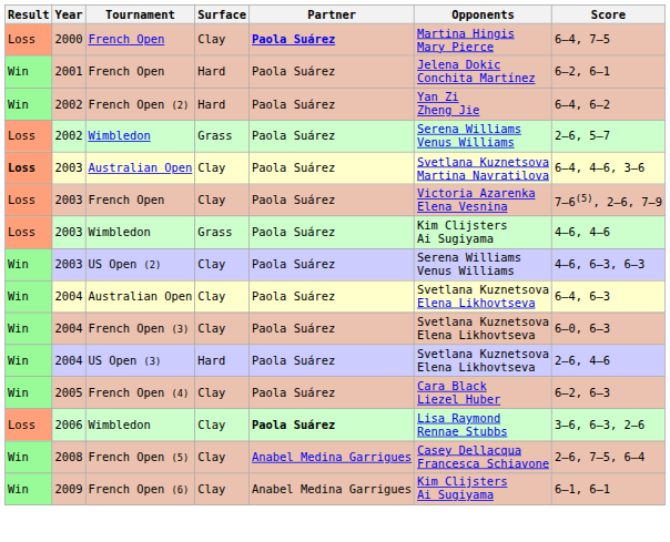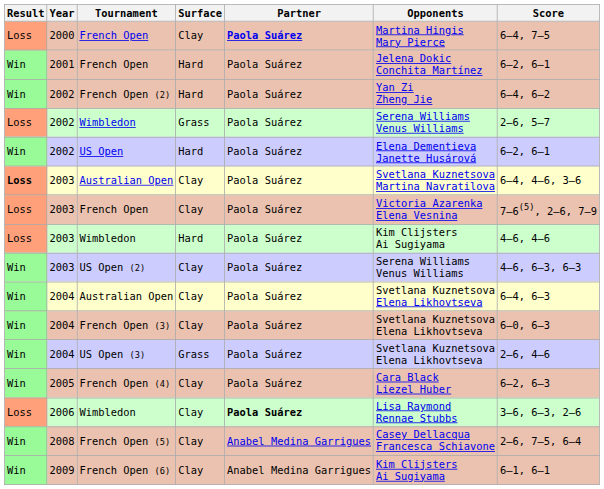 <table class="sortable wikitable">
 <tr>
 <th>Result</th>
 <th>Year</th>
 <th>Tournament</th>
 <th>Surface</th>
 <th>Partner</th>
 <th>Opponents</th>
 <th class="unsortable">Score</th>
 </tr>
 <tr bgcolor="#EBC2AF">
 <td bgcolor="FFA07A">Loss</td>
 <td>2000</td>
 <td><a href='#'>French Open</a></td>
 <td>Clay</td>
 <td><strong> <a href='#'>Paola Suárez</a></strong></td>
 <td> <a href='#'>Martina Hingis</a> <br>  <a href='#'>Mary Pierce</a></td>
 <td>6–4, 7–5</td>
 </tr>
 <tr bgcolor="#EBC2AF">
 <td bgcolor="98FB98">Win</td>
 <td>2001</td>
 <td>French Open</td>
 <td>Hard</td>
 <td> Paola Suárez</td>
 <td> <a href='#'>Jelena Dokic</a> <br>  <a href='#'>Conchita Martínez</a></td>
 <td>6–2, 6–1</td>
 </tr>
 <tr bgcolor="#EBC2AF">
 <td bgcolor="98FB98">Win</td>
 <td>2002</td>
 <td>French Open <small>(2)</small></td>
 <td>Hard</td>
 <td> Paola Suárez</td>
 <td> <a href='#'>Yan Zi</a> <br> <a href='#'>Zheng Jie</a></td>
 <td>6–4, 6–2</td>
 </tr>
 <tr bgcolor="#CCFFCC">
 <td bgcolor="FFA07A">Loss</td>
 <td>2002</td>
 <td><a href='#'>Wimbledon</a></td>
 <td>Grass</td>
 <td> Paola Suárez</td>
 <td> <a href='#'>Serena Williams</a> <br>  <a href='#'>Venus Williams</a></td>
 <td>2–6, 5–7</td>
 </tr>
+<tr bgcolor="#CCCCFF">
+<td bgcolor="98FB98">Win</td>
+<td>2002</td>
+<td><a href='#'>US Open</a></td>
+<td>Hard</td>
+<td> Paola Suárez</td>
+<td> <a href='#'>Elena Dementieva</a> <br>  <a href='#'>Janette Husárová</a></td>
+<td>6–2, 6–1</td>
+</tr>
 <tr bgcolor="#FFFFCC">
 <td bgcolor="FFA07A"><strong>Loss</strong></td>
 <td>2003</td>
 <td><a href='#'>Australian Open</a></td>
 <td>Clay</td>
 <td> Paola Suárez</td>
 <td> <a href='#'>Svetlana Kuznetsova</a> <br>  <a href='#'>Martina Navratilova</a></td>
 <td>6–4, 4–6, 3–6</td>
 </tr>
 <tr bgcolor="#EBC2AF">
 <td bgcolor="FFA07A">Loss</td>
 <td>2003</td>
 <td>French Open</td>
 <td>Clay</td>
 <td> Paola Suárez</td>
 <td> <a href='#'>Victoria Azarenka</a> <br>  <a href='#'>Elena Vesnina</a></td>
 <td>7–6<sup>(5)</sup>, 2–6, 7–9</td>
 </tr>
 <tr bgcolor="#CCFFCC">
 <td bgcolor="FFA07A">Loss</td>
 <td>2003</td>
 <td>Wimbledon</td>
-<td>Grass</td>
+<td>Hard</td>
 <td> Paola Suárez</td>
 <td> Kim Clijsters <br>  Ai Sugiyama</td>
 <td>4–6, 4–6</td>
 </tr>
 <tr bgcolor="#CCCCFF">
 <td bgcolor="98FB98">Win</td>
 <td>2003</td>
 <td>US Open <small>(2)</small></td>
 <td>Clay</td>
 <td> Paola Suárez</td>
 <td> Serena Williams <br>  Venus Williams</td>
 <td>4–6, 6–3, 6–3</td>
 </tr>
 <tr bgcolor="#FFFFCC">
 <td bgcolor="98FB98">Win</td>
 <td>2004</td>
 <td>Australian Open</td>
 <td>Clay</td>
 <td> Paola Suárez</td>
 <td> Svetlana Kuznetsova <br>  <a href='#'>Elena Likhovtseva</a></td>
 <td>6–4, 6–3</td>
 </tr>
 <tr bgcolor="#EBC2AF">
 <td bgcolor="98FB98">Win</td>
 <td>2004</td>
 <td>French Open <small>(3)</small></td>
 <td>Clay</td>
 <td> Paola Suárez</td>
 <td> Svetlana Kuznetsova <br>  Elena Likhovtseva</td>
 <td>6–0, 6–3</td>
 </tr>
 <tr bgcolor="#CCCCFF">
 <td bgcolor="98FB98">Win</td>
 <td>2004</td>
 <td>US Open <small>(3)</small></td>
-<td>Hard</td>
+<td>Grass</td>
 <td> Paola Suárez</td>
 <td> Svetlana Kuznetsova <br>  Elena Likhovtseva</td>
 <td>2–6, 4–6</td>
 </tr>
 <tr bgcolor="#EBC2AF">
 <td bgcolor="98FB98">Win</td>
 <td>2005</td>
 <td>French Open <small>(4)</small></td>
 <td>Clay</td>
 <td> Paola Suárez</td>
 <td> <a href='#'>Cara Black</a> <br>  <a href='#'>Liezel Huber</a></td>
 <td>6–2, 6–3</td>
 </tr>
 <tr bgcolor="#CCFFCC">
 <td bgcolor="FFA07A">Loss</td>
 <td>2006</td>
 <td>Wimbledon</td>
 <td>Clay</td>
 <td><strong> Paola Suárez</strong></td>
 <td> <a href='#'>Lisa Raymond</a> <br>  <a href='#'>Rennae Stubbs</a></td>
 <td>3–6, 6–3, 2–6</td>
 </tr>
 <tr bgcolor="#EBC2AF">
 <td bgcolor="98FB98">Win</td>
 <td>2008</td>
 <td>French Open <small>(5)</small></td>
 <td>Clay</td>
 <td> <a href='#'>Anabel Medina Garrigues</a></td>
 <td> <a href='#'>Casey Dellacqua</a> <br>  <a href='#'>Francesca Schiavone</a></td>
 <td>2–6, 7–5, 6–4</td>
 </tr>
 <tr bgcolor="#EBC2AF">
 <td bgcolor="98FB98">Win</td>
 <td>2009</td>
 <td>French Open <small>(6)</small></td>
 <td>Clay</td>
 <td> Anabel Medina Garrigues</td>
 <td> <a href='#'>Kim Clijsters</a> <br>  <a href='#'>Ai Sugiyama</a></td>
 <td>6–1, 6–1</td>
 </tr>
 </table>
